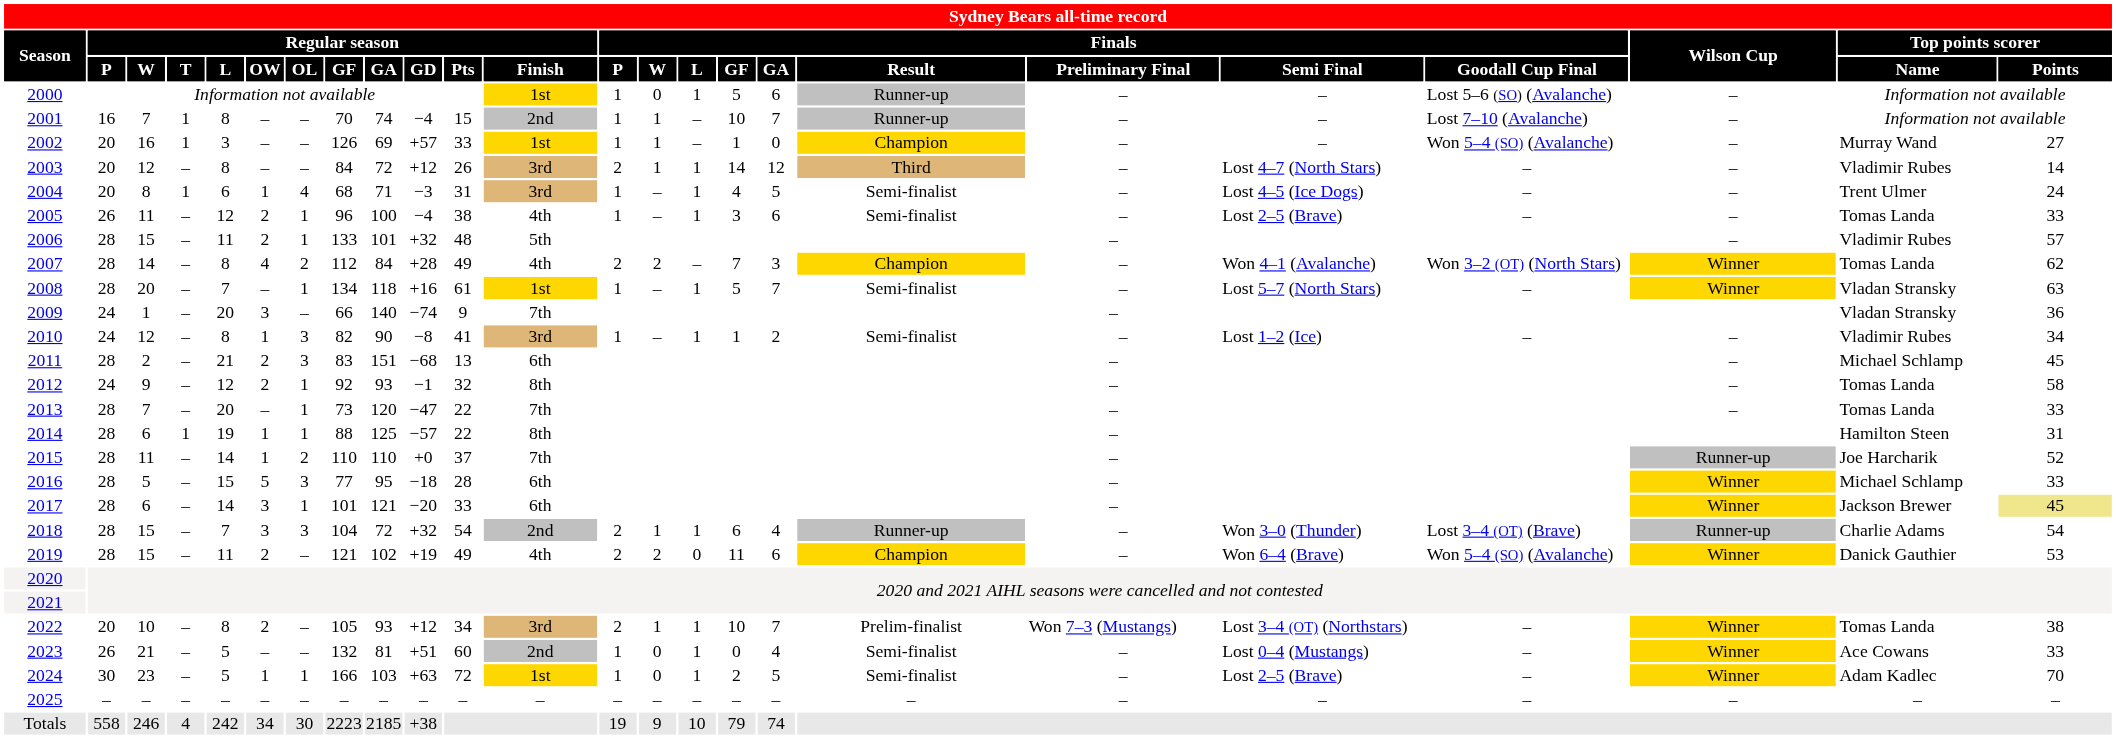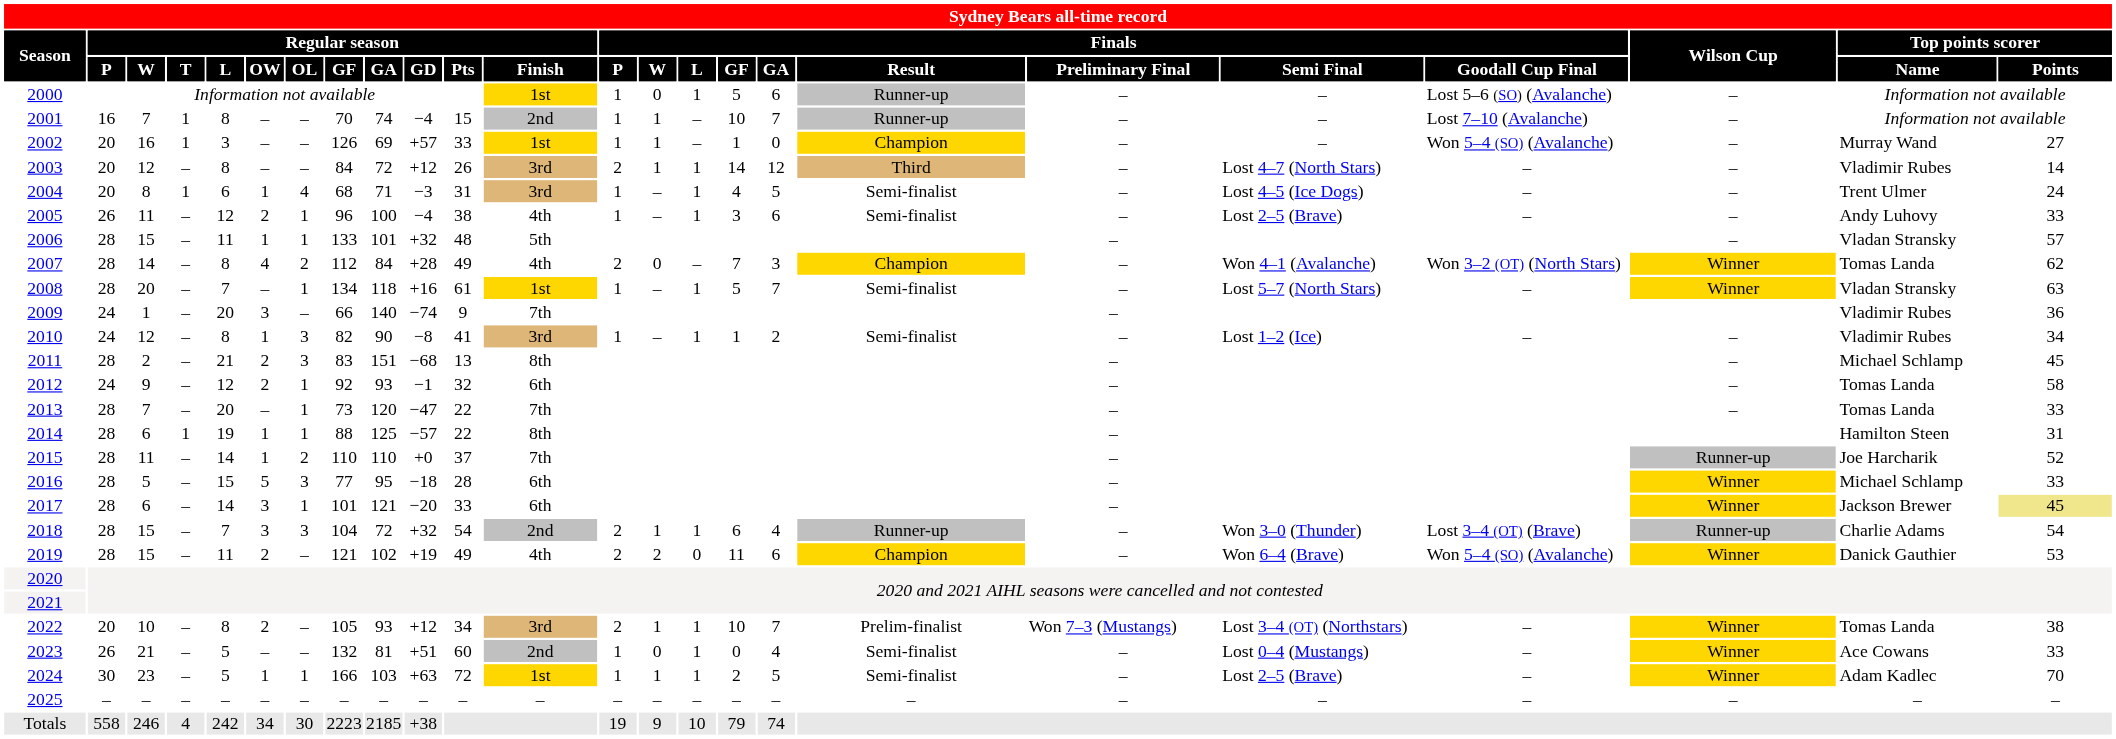 <table class="toccolours" style="width:120em;text-align: center">
 <tr>
 <th colspan="24" style="background:#FF0000;color:white;border:#FF0000 1px solid">Sydney Bears all-time record</th>
 </tr>
 <tr>
 <th rowspan="2" style="background:#000000;color:white;border:#000000 1px solid; width: 70px">Season</th>
 <th colspan="11" style="background:#000000;color:white;border:#000000 1px solid">Regular season</th>
 <th colspan="9" style="background:#000000;color:white;border:#000000 1px solid">Finals</th>
 <th rowspan="2" style="background:#000000;color:white;border:#000000 1px solid">Wilson Cup</th>
 <th colspan="2" style="background:#000000;color:white;border:#000000 1px solid">Top points scorer</th>
 </tr>
 <tr>
 <th style="background:#000000;color:white;border:#000000 1px solid; width: 30px">P</th>
 <th style="background:#000000;color:white;border:#000000 1px solid; width: 30px">W</th>
 <th style="background:#000000;color:white;border:#000000 1px solid; width: 30px">T</th>
 <th style="background:#000000;color:white;border:#000000 1px solid; width: 30px">L</th>
 <th style="background:#000000;color:white;border:#000000 1px solid; width: 30px">OW</th>
 <th style="background:#000000;color:white;border:#000000 1px solid; width: 30px">OL</th>
 <th style="background:#000000;color:white;border:#000000 1px solid; width: 30px">GF</th>
 <th style="background:#000000;color:white;border:#000000 1px solid; width: 30px">GA</th>
 <th style="background:#000000;color:white;border:#000000 1px solid; width: 30px">GD</th>
 <th style="background:#000000;color:white;border:#000000 1px solid; width: 30px">Pts</th>
 <th style="background:#000000;color:white;border:#000000 1px solid">Finish</th>
 <th style="background:#000000;color:white;border:#000000 1px solid; width: 30px">P</th>
 <th style="background:#000000;color:white;border:#000000 1px solid; width: 30px">W</th>
 <th style="background:#000000;color:white;border:#000000 1px solid; width: 30px">L</th>
 <th style="background:#000000;color:white;border:#000000 1px solid; width: 30px">GF</th>
 <th style="background:#000000;color:white;border:#000000 1px solid; width: 30px">GA</th>
 <th style="background:#000000;color:white;border:#000000 1px solid">Result</th>
 <th style="background:#000000;color:white;border:#000000 1px solid; width: 170px">Preliminary Final</th>
 <th style="background:#000000;color:white;border:#000000 1px solid; width: 180px">Semi Final</th>
 <th style="background:#000000;color:white;border:#000000 1px solid; width: 180px">Goodall Cup Final</th>
 <th style="background:#000000;color:white;border:#000000 1px solid; width: 140px">Name</th>
 <th style="background:#000000;color:white;border:#000000 1px solid">Points</th>
 </tr>
 <tr>
 <td><a href='#'>2000</a></td>
 <td colspan="10"><em>Information not available</em></td>
 <td bgcolor="gold">1st</td>
 <td>1</td>
 <td>0</td>
 <td>1</td>
 <td>5</td>
 <td>6</td>
 <td bgcolor="silver">Runner-up</td>
 <td>–</td>
 <td>–</td>
 <td align="left">Lost 5–6 <small>(<a href='#'>SO</a>)</small> (<a href='#'>Avalanche</a>)</td>
 <td>–</td>
 <td colspan="2"><em>Information not available</em></td>
 </tr>
 <tr>
 <td><a href='#'>2001</a></td>
 <td>16</td>
 <td>7</td>
 <td>1</td>
 <td>8</td>
 <td>–</td>
 <td>–</td>
 <td>70</td>
 <td>74</td>
 <td>−4</td>
 <td>15</td>
 <td bgcolor="silver">2nd</td>
 <td>1</td>
 <td>1</td>
 <td>–</td>
 <td>10</td>
 <td>7</td>
 <td bgcolor="silver">Runner-up</td>
 <td>–</td>
 <td>–</td>
 <td align="left">Lost <a href='#'>7–10</a> (<a href='#'>Avalanche</a>)</td>
 <td>–</td>
 <td colspan="2"><em>Information not available</em></td>
 </tr>
 <tr>
 <td><a href='#'>2002</a></td>
 <td>20</td>
 <td>16</td>
 <td>1</td>
 <td>3</td>
 <td>–</td>
 <td>–</td>
 <td>126</td>
 <td>69</td>
 <td>+57</td>
 <td>33</td>
 <td bgcolor="gold">1st</td>
 <td>1</td>
 <td>1</td>
 <td>–</td>
 <td>1</td>
 <td>0</td>
 <td bgcolor="gold">Champion</td>
 <td>–</td>
 <td>–</td>
 <td align="left">Won <a href='#'>5–4 <small>(SO)</small></a> (<a href='#'>Avalanche</a>)</td>
 <td>–</td>
 <td align="left"> Murray Wand</td>
 <td>27</td>
 </tr>
 <tr>
 <td><a href='#'>2003</a></td>
 <td>20</td>
 <td>12</td>
 <td>–</td>
 <td>8</td>
 <td>–</td>
 <td>–</td>
 <td>84</td>
 <td>72</td>
 <td>+12</td>
 <td>26</td>
 <td bgcolor="#deb678">3rd</td>
 <td>2</td>
 <td>1</td>
 <td>1</td>
 <td>14</td>
 <td>12</td>
 <td bgcolor="#deb678">Third</td>
 <td>–</td>
 <td align="left">Lost <a href='#'>4–7</a> (<a href='#'>North Stars</a>)</td>
 <td>–</td>
 <td>–</td>
 <td align="left"> Vladimir Rubes</td>
 <td>14</td>
 </tr>
 <tr>
 <td><a href='#'>2004</a></td>
 <td>20</td>
 <td>8</td>
 <td>1</td>
 <td>6</td>
 <td>1</td>
 <td>4</td>
 <td>68</td>
 <td>71</td>
 <td>−3</td>
 <td>31</td>
 <td bgcolor="#deb678">3rd</td>
 <td>1</td>
 <td>–</td>
 <td>1</td>
 <td>4</td>
 <td>5</td>
 <td>Semi-finalist</td>
 <td>–</td>
 <td align="left">Lost <a href='#'>4–5</a> (<a href='#'>Ice Dogs</a>)</td>
 <td>–</td>
 <td>–</td>
 <td align="left"> Trent Ulmer</td>
 <td>24</td>
 </tr>
 <tr>
 <td><a href='#'>2005</a></td>
 <td>26</td>
 <td>11</td>
 <td>–</td>
 <td>12</td>
 <td>2</td>
 <td>1</td>
 <td>96</td>
 <td>100</td>
 <td>−4</td>
 <td>38</td>
 <td>4th</td>
 <td>1</td>
 <td>–</td>
 <td>1</td>
 <td>3</td>
 <td>6</td>
 <td>Semi-finalist</td>
 <td>–</td>
 <td align="left">Lost <a href='#'>2–5</a> (<a href='#'>Brave</a>)</td>
 <td>–</td>
 <td>–</td>
-<td align="left"> Tomas Landa</td>
+<td align="left"> Andy Luhovy</td>
 <td>33</td>
 </tr>
 <tr>
 <td><a href='#'>2006</a></td>
 <td>28</td>
 <td>15</td>
 <td>–</td>
 <td>11</td>
-<td>2</td>
+<td>1</td>
 <td>1</td>
 <td>133</td>
 <td>101</td>
 <td>+32</td>
 <td>48</td>
 <td>5th</td>
 <td colspan="9">–</td>
 <td>–</td>
-<td align="left"> Vladimir Rubes</td>
+<td align="left"> Vladan Stransky</td>
 <td>57</td>
 </tr>
 <tr>
 <td><a href='#'>2007</a></td>
 <td>28</td>
 <td>14</td>
 <td>–</td>
 <td>8</td>
 <td>4</td>
 <td>2</td>
 <td>112</td>
 <td>84</td>
 <td>+28</td>
 <td>49</td>
 <td>4th</td>
 <td>2</td>
-<td>2</td>
+<td>0</td>
 <td>–</td>
 <td>7</td>
 <td>3</td>
 <td bgcolor="gold">Champion</td>
 <td>–</td>
 <td align="left">Won <a href='#'>4–1</a> (<a href='#'>Avalanche</a>)</td>
 <td align="left">Won <a href='#'>3–2 <small>(OT)</small></a> (<a href='#'>North Stars</a>)</td>
 <td bgcolor="gold">Winner</td>
 <td align="left"> Tomas Landa</td>
 <td>62</td>
 </tr>
 <tr>
 <td><a href='#'>2008</a></td>
 <td>28</td>
 <td>20</td>
 <td>–</td>
 <td>7</td>
 <td>–</td>
 <td>1</td>
 <td>134</td>
 <td>118</td>
 <td>+16</td>
 <td>61</td>
 <td bgcolor="gold">1st</td>
 <td>1</td>
 <td>–</td>
 <td>1</td>
 <td>5</td>
 <td>7</td>
 <td>Semi-finalist</td>
 <td>–</td>
 <td align="left">Lost <a href='#'>5–7</a> (<a href='#'>North Stars</a>)</td>
 <td>–</td>
 <td bgcolor="gold">Winner</td>
 <td align="left"> Vladan Stransky</td>
 <td>63</td>
 </tr>
 <tr>
 <td><a href='#'>2009</a></td>
 <td>24</td>
 <td>1</td>
 <td>–</td>
 <td>20</td>
 <td>3</td>
 <td>–</td>
 <td>66</td>
 <td>140</td>
 <td>−74</td>
 <td>9</td>
 <td>7th</td>
 <td colspan="9">–</td>
 <td></td>
-<td align="left"> Vladan Stransky</td>
+<td align="left"> Vladimir Rubes</td>
 <td>36</td>
 </tr>
 <tr>
 <td><a href='#'>2010</a></td>
 <td>24</td>
 <td>12</td>
 <td>–</td>
 <td>8</td>
 <td>1</td>
 <td>3</td>
 <td>82</td>
 <td>90</td>
 <td>−8</td>
 <td>41</td>
 <td bgcolor="#deb678">3rd</td>
 <td>1</td>
 <td>–</td>
 <td>1</td>
 <td>1</td>
 <td>2</td>
 <td>Semi-finalist</td>
 <td>–</td>
 <td align="left">Lost <a href='#'>1–2</a> (<a href='#'>Ice</a>)</td>
 <td>–</td>
 <td>–</td>
 <td align="left"> Vladimir Rubes</td>
 <td>34</td>
 </tr>
 <tr>
 <td><a href='#'>2011</a></td>
 <td>28</td>
 <td>2</td>
 <td>–</td>
 <td>21</td>
 <td>2</td>
 <td>3</td>
 <td>83</td>
 <td>151</td>
 <td>−68</td>
 <td>13</td>
-<td>6th</td>
+<td>8th</td>
 <td colspan="9">–</td>
 <td>–</td>
 <td align="left"> Michael Schlamp</td>
 <td>45</td>
 </tr>
 <tr>
 <td><a href='#'>2012</a></td>
 <td>24</td>
 <td>9</td>
 <td>–</td>
 <td>12</td>
 <td>2</td>
 <td>1</td>
 <td>92</td>
 <td>93</td>
 <td>−1</td>
 <td>32</td>
-<td>8th</td>
+<td>6th</td>
 <td colspan="9">–</td>
 <td>–</td>
 <td align="left"> Tomas Landa</td>
 <td>58</td>
 </tr>
 <tr>
 <td><a href='#'>2013</a></td>
 <td>28</td>
 <td>7</td>
 <td>–</td>
 <td>20</td>
 <td>–</td>
 <td>1</td>
 <td>73</td>
 <td>120</td>
 <td>−47</td>
 <td>22</td>
 <td>7th</td>
 <td colspan="9">–</td>
 <td>–</td>
 <td align="left"> Tomas Landa</td>
 <td>33</td>
 </tr>
 <tr>
 <td><a href='#'>2014</a></td>
 <td>28</td>
 <td>6</td>
 <td>1</td>
 <td>19</td>
 <td>1</td>
 <td>1</td>
 <td>88</td>
 <td>125</td>
 <td>−57</td>
 <td>22</td>
 <td>8th</td>
 <td colspan="9">–</td>
 <td></td>
 <td align="left"> Hamilton Steen</td>
 <td>31</td>
 </tr>
 <tr>
 <td><a href='#'>2015</a></td>
 <td>28</td>
 <td>11</td>
 <td>–</td>
 <td>14</td>
 <td>1</td>
 <td>2</td>
 <td>110</td>
 <td>110</td>
 <td>+0</td>
 <td>37</td>
 <td>7th</td>
 <td colspan="9">–</td>
 <td bgcolor="silver">Runner-up</td>
 <td align="left"> Joe Harcharik</td>
 <td>52</td>
 </tr>
 <tr>
 <td><a href='#'>2016</a></td>
 <td>28</td>
 <td>5</td>
 <td>–</td>
 <td>15</td>
 <td>5</td>
 <td>3</td>
 <td>77</td>
 <td>95</td>
 <td>−18</td>
 <td>28</td>
 <td>6th</td>
 <td colspan="9">–</td>
 <td bgcolor="gold">Winner</td>
 <td align="left"> Michael Schlamp</td>
 <td>33</td>
 </tr>
 <tr>
 <td><a href='#'>2017</a></td>
 <td>28</td>
 <td>6</td>
 <td>–</td>
 <td>14</td>
 <td>3</td>
 <td>1</td>
 <td>101</td>
 <td>121</td>
 <td>−20</td>
 <td>33</td>
 <td>6th</td>
 <td colspan="9">–</td>
 <td bgcolor="gold">Winner</td>
 <td align="left"> Jackson Brewer</td>
 <td style="background: khaki;">45</td>
 </tr>
 <tr>
 <td><a href='#'>2018</a></td>
 <td>28</td>
 <td>15</td>
 <td>–</td>
 <td>7</td>
 <td>3</td>
 <td>3</td>
 <td>104</td>
 <td>72</td>
 <td>+32</td>
 <td>54</td>
 <td bgcolor="silver">2nd</td>
 <td>2</td>
 <td>1</td>
 <td>1</td>
 <td>6</td>
 <td>4</td>
 <td bgcolor="silver">Runner-up</td>
 <td>–</td>
 <td align="left">Won <a href='#'>3–0</a> (<a href='#'>Thunder</a>)</td>
 <td align="left">Lost <a href='#'>3–4 <small>(OT)</small></a> (<a href='#'>Brave</a>)</td>
 <td bgcolor="silver">Runner-up</td>
 <td align="left"> Charlie Adams</td>
 <td>54</td>
 </tr>
 <tr>
 <td><a href='#'>2019</a></td>
 <td>28</td>
 <td>15</td>
 <td>–</td>
 <td>11</td>
 <td>2</td>
 <td>–</td>
 <td>121</td>
 <td>102</td>
 <td>+19</td>
 <td>49</td>
 <td>4th</td>
 <td>2</td>
 <td>2</td>
 <td>0</td>
 <td>11</td>
 <td>6</td>
 <td bgcolor="gold">Champion</td>
 <td>–</td>
 <td align="left">Won <a href='#'>6–4</a> (<a href='#'>Brave</a>)</td>
 <td align="left">Won <a href='#'>5–4 <small>(SO)</small></a> (<a href='#'>Avalanche</a>)</td>
 <td bgcolor="gold">Winner</td>
 <td align="left"> Danick Gauthier</td>
 <td>53</td>
 </tr>
 <tr>
 <td bgcolor="#f5f2f2"><a href='#'>2020</a></td>
 <td rowspan="2" colspan=23 bgcolor="#f5f2f2"><em>2020 and 2021 AIHL seasons were cancelled and not contested</em></td>
 </tr>
 <tr>
 <td bgcolor="#f5f2f2"><a href='#'>2021</a></td>
 </tr>
 <tr>
 <td><a href='#'>2022</a></td>
 <td>20</td>
 <td>10</td>
 <td>–</td>
 <td>8</td>
 <td>2</td>
 <td>–</td>
 <td>105</td>
 <td>93</td>
 <td>+12</td>
 <td>34</td>
 <td bgcolor="#deb678">3rd</td>
 <td>2</td>
 <td>1</td>
 <td>1</td>
 <td>10</td>
 <td>7</td>
 <td>Prelim-finalist</td>
 <td align="left">Won <a href='#'>7–3</a> (<a href='#'>Mustangs</a>)</td>
 <td align="left">Lost <a href='#'>3–4 <small>(OT)</small></a> (<a href='#'>Northstars</a>)</td>
 <td>–</td>
 <td bgcolor="gold">Winner</td>
 <td align="left"> Tomas Landa</td>
 <td>38</td>
 </tr>
 <tr>
 <td><a href='#'>2023</a></td>
 <td>26</td>
 <td>21</td>
 <td>–</td>
 <td>5</td>
 <td>–</td>
 <td>–</td>
 <td>132</td>
 <td>81</td>
 <td>+51</td>
 <td>60</td>
 <td bgcolor="silver">2nd</td>
 <td>1</td>
 <td>0</td>
 <td>1</td>
 <td>0</td>
 <td>4</td>
 <td>Semi-finalist</td>
 <td>–</td>
 <td align="left">Lost <a href='#'>0–4</a> (<a href='#'>Mustangs</a>)</td>
 <td>–</td>
 <td bgcolor="gold">Winner</td>
 <td align="left"> Ace Cowans</td>
 <td>33</td>
 </tr>
 <tr>
 <td><a href='#'>2024</a></td>
 <td>30</td>
 <td>23</td>
 <td>–</td>
 <td>5</td>
 <td>1</td>
 <td>1</td>
 <td>166</td>
 <td>103</td>
 <td>+63</td>
 <td>72</td>
 <td bgcolor="gold">1st</td>
 <td>1</td>
-<td>0</td>
+<td>1</td>
 <td>1</td>
 <td>2</td>
 <td>5</td>
 <td>Semi-finalist</td>
 <td>–</td>
 <td align="left">Lost <a href='#'>2–5</a> (<a href='#'>Brave</a>)</td>
 <td>–</td>
 <td bgcolor="gold">Winner</td>
 <td align="left"> Adam Kadlec</td>
 <td>70</td>
 </tr>
 <tr>
 <td><a href='#'>2025</a></td>
 <td>–</td>
 <td>–</td>
 <td>–</td>
 <td>–</td>
 <td>–</td>
 <td>–</td>
 <td>–</td>
 <td>–</td>
 <td>–</td>
 <td>–</td>
 <td>–</td>
 <td>–</td>
 <td>–</td>
 <td>–</td>
 <td>–</td>
 <td>–</td>
 <td>–</td>
 <td>–</td>
 <td>–</td>
 <td>–</td>
 <td>–</td>
 <td>–</td>
 <td>–</td>
 </tr>
 <tr>
 <td bgcolor="#e8e8e8">Totals</td>
 <td bgcolor="#e8e8e8">558</td>
 <td bgcolor="#e8e8e8">246</td>
 <td bgcolor="#e8e8e8">4</td>
 <td bgcolor="#e8e8e8">242</td>
 <td bgcolor="#e8e8e8">34</td>
 <td bgcolor="#e8e8e8">30</td>
 <td bgcolor="#e8e8e8">2223</td>
 <td bgcolor="#e8e8e8">2185</td>
 <td bgcolor="#e8e8e8">+38</td>
 <td colspan=2 bgcolor="#e8e8e8"></td>
 <td bgcolor="#e8e8e8">19</td>
 <td bgcolor="#e8e8e8">9</td>
 <td bgcolor="#e8e8e8">10</td>
 <td bgcolor="#e8e8e8">79</td>
 <td bgcolor="#e8e8e8">74</td>
 <td colspan=7 bgcolor="#e8e8e8"></td>
 </tr>
 <tr>
 </tr>
 </table>
